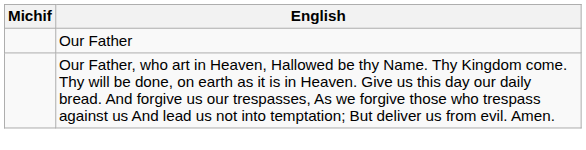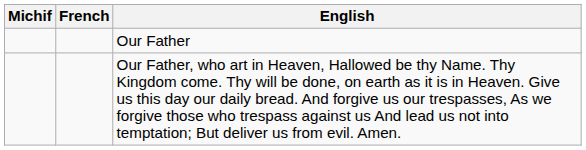 <table class="wikitable">
 <tr>
 <th>Michif</th>
+<th>French</th>
 <th>English</th>
 </tr>
 <tr>
+<td></td>
 <td></td>
 <td>Our Father</td>
 </tr>
 <tr>
 <td></td>
+<td></td>
 <td>Our Father, who art in Heaven, Hallowed be thy Name. Thy Kingdom come. Thy will be done, on earth as it is in Heaven. Give us this day our daily bread. And forgive us our trespasses, As we forgive those who trespass against us And lead us not into temptation; But deliver us from evil. Amen.</td>
 </tr>
 </table>
